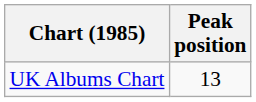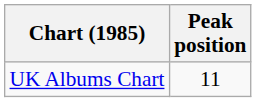 <table class="wikitable">
 <tr>
 <th>Chart (1985)</th>
 <th>Peak<br>position</th>
 </tr>
 <tr>
 <td><a href='#'>UK Albums Chart</a></td>
-<td style="text-align:center;">13</td>
+<td style="text-align:center;">11</td>
 </tr>
 </table>
